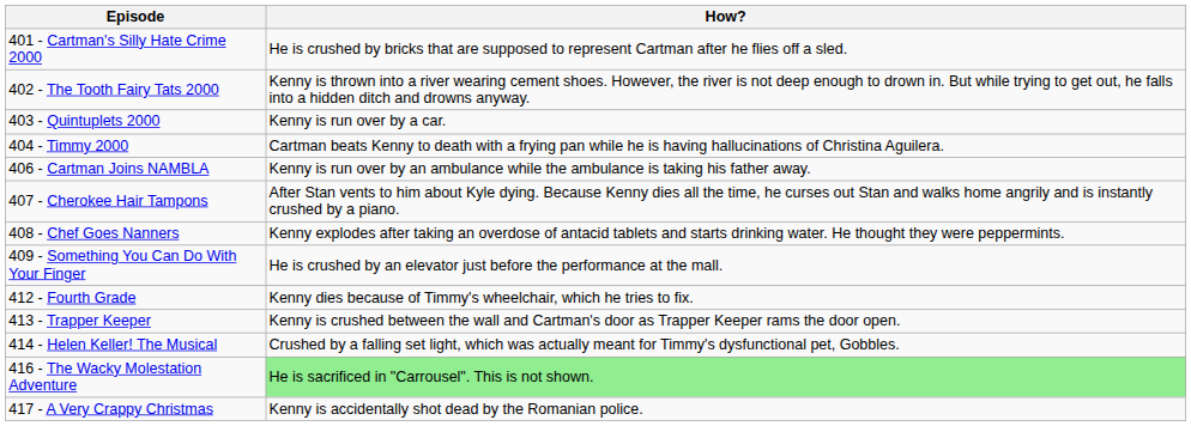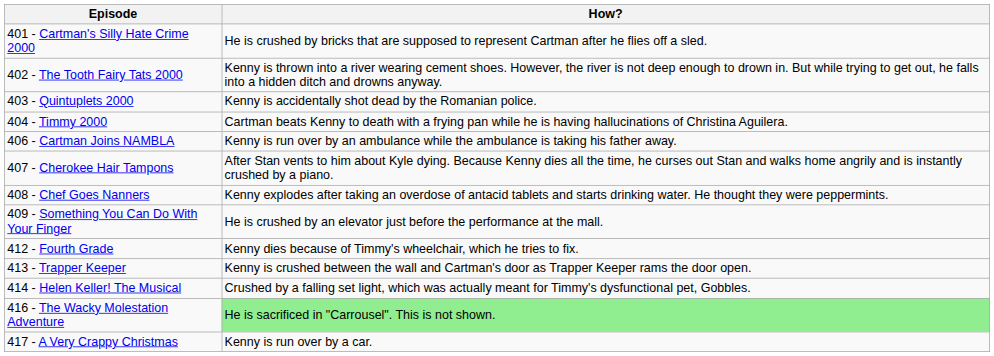 <table class="wikitable" width="100%">
 <tr>
 <th>Episode</th>
 <th>How?</th>
 </tr>
 <tr>
 <td>401 - <a href='#'>Cartman's Silly Hate Crime 2000</a></td>
 <td>He is crushed by bricks that are supposed to represent Cartman after he flies off a sled.</td>
 </tr>
 <tr>
 <td>402 - <a href='#'>The Tooth Fairy Tats 2000</a></td>
 <td>Kenny is thrown into a river wearing cement shoes. However, the river is not deep enough to drown in. But while trying to get out, he falls into a hidden ditch and drowns anyway.</td>
 </tr>
 <tr>
 <td>403 - <a href='#'>Quintuplets 2000</a></td>
-<td>Kenny is run over by a car.</td>
+<td>Kenny is accidentally shot dead by the Romanian police.</td>
 </tr>
 <tr>
 <td>404 - <a href='#'>Timmy 2000</a></td>
 <td>Cartman beats Kenny to death with a frying pan while he is having hallucinations of Christina Aguilera.</td>
 </tr>
 <tr>
 <td>406 - <a href='#'>Cartman Joins NAMBLA</a></td>
 <td>Kenny is run over by an ambulance while the ambulance is taking his father away.</td>
 </tr>
 <tr>
 <td>407 - <a href='#'>Cherokee Hair Tampons</a></td>
 <td>After Stan vents to him about Kyle dying. Because Kenny dies all the time, he curses out Stan and walks home angrily and is instantly crushed by a piano.</td>
 </tr>
 <tr>
 <td>408 - <a href='#'>Chef Goes Nanners</a></td>
 <td>Kenny explodes after taking an overdose of antacid tablets and starts drinking water. He thought they were peppermints.</td>
 </tr>
 <tr>
 <td>409 - <a href='#'>Something You Can Do With Your Finger</a></td>
 <td>He is crushed by an elevator just before the performance at the mall.</td>
 </tr>
 <tr>
 <td>412 - <a href='#'>Fourth Grade</a></td>
 <td>Kenny dies because of Timmy's wheelchair, which he tries to fix.</td>
 </tr>
 <tr>
 <td>413 - <a href='#'>Trapper Keeper</a></td>
 <td>Kenny is crushed between the wall and Cartman's door as Trapper Keeper rams the door open.</td>
 </tr>
 <tr>
 <td>414 - <a href='#'>Helen Keller! The Musical</a></td>
 <td>Crushed by a falling set light, which was actually meant for Timmy's dysfunctional pet, Gobbles.</td>
 </tr>
 <tr>
 <td>416 - <a href='#'>The Wacky Molestation Adventure</a></td>
 <td style="background: lightgreen;">He is sacrificed in "Carrousel". This is not shown.</td>
 </tr>
 <tr>
 <td>417 - <a href='#'>A Very Crappy Christmas</a></td>
-<td>Kenny is accidentally shot dead by the Romanian police.</td>
+<td>Kenny is run over by a car.</td>
 </tr>
 </table>
